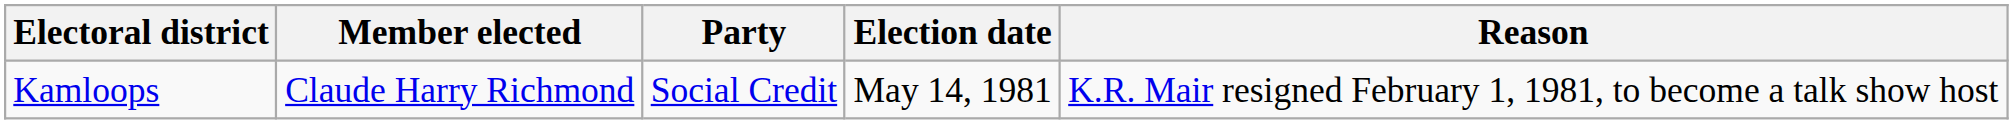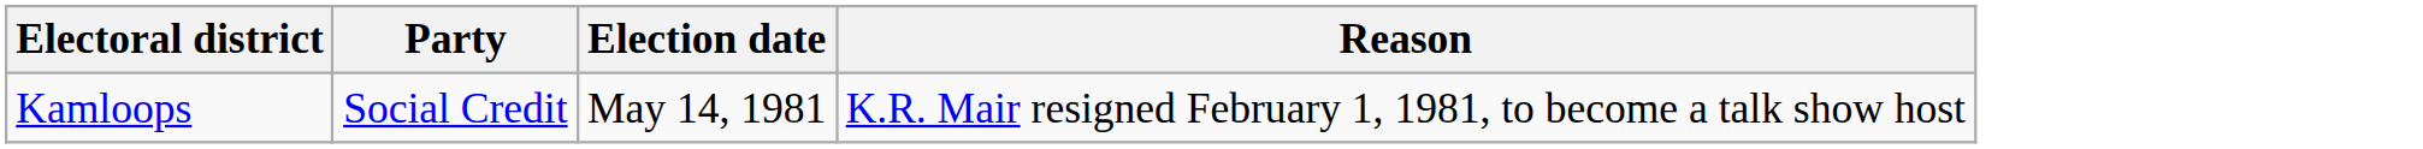 <table class="wikitable sortable">
 <tr>
 <th>Electoral district</th>
-<th>Member elected</th>
 <th>Party</th>
 <th>Election date</th>
 <th>Reason</th>
 </tr>
 <tr>
 <td><a href='#'>Kamloops</a></td>
-<td><a href='#'>Claude Harry Richmond</a></td>
 <td><a href='#'>Social Credit</a></td>
 <td>May 14, 1981</td>
 <td><a href='#'>K.R. Mair</a> resigned February 1, 1981, to become a talk show host</td>
 </tr>
 </table>
